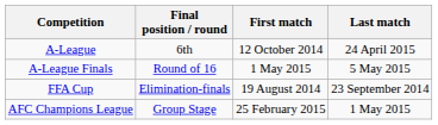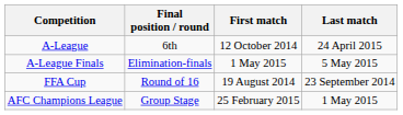 <table class="wikitable">
 <tr>
 <th>Competition</th>
 <th>Final <br>position / round</th>
 <th>First match</th>
 <th>Last match</th>
 </tr>
 <tr style="text-align: center">
 <td><a href='#'>A-League</a></td>
 <td>6th</td>
 <td>12 October 2014</td>
 <td>24 April 2015</td>
 </tr>
 <tr style="text-align: center">
 <td><a href='#'>A-League Finals</a></td>
-<td><a href='#'>Round of 16</a></td>
+<td><a href='#'>Elimination-finals</a></td>
 <td>1 May 2015</td>
 <td>5 May 2015</td>
 </tr>
 <tr style="text-align: center">
 <td><a href='#'>FFA Cup</a></td>
-<td><a href='#'>Elimination-finals</a></td>
+<td><a href='#'>Round of 16</a></td>
 <td>19 August 2014</td>
 <td>23 September 2014</td>
 </tr>
 <tr style="text-align: center">
 <td><a href='#'>AFC Champions League</a></td>
 <td><a href='#'>Group Stage</a></td>
 <td>25 February 2015</td>
 <td>1 May 2015</td>
 </tr>
 </table>
